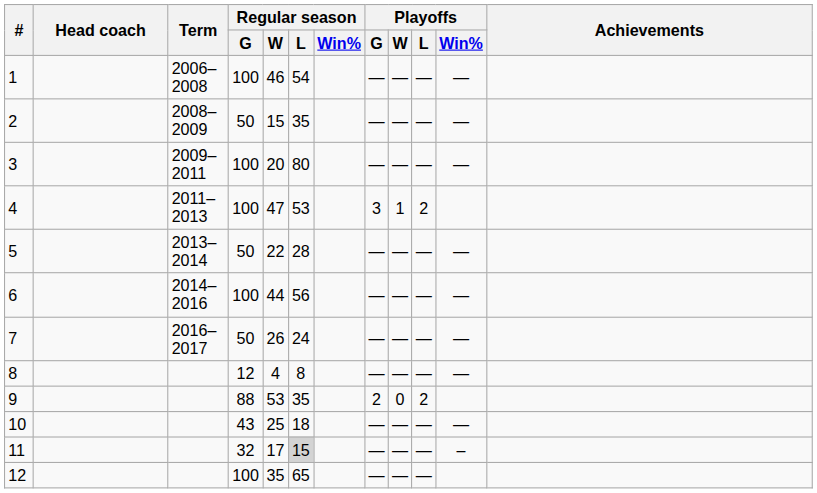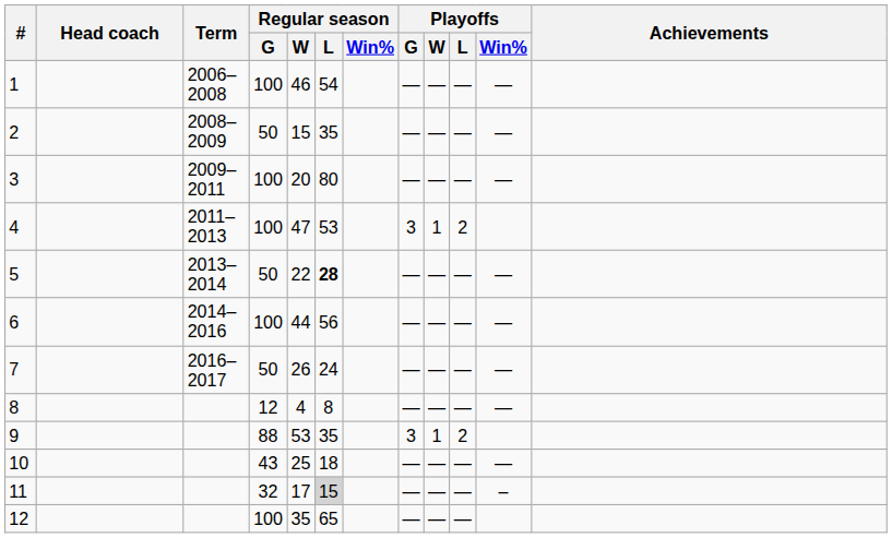 <table class="wikitable sortable" style="font-size:95%; text-align:center">
 <tr>
 <th scope="col" style="width:20px" rowspan="2">#</th>
 <th scope="col" style="width:120px" rowspan="2">Head coach</th>
 <th scope="col" style="width:50px" rowspan="2">Term</th>
 <th scope="col" style="width:80px" colspan="4">Regular season</th>
 <th scope="col" style="width:80px" colspan="4">Playoffs</th>
 <th scope="col" style="width:300px" rowspan="2">Achievements</th>
 </tr>
 <tr>
 <th>G</th>
 <th>W</th>
 <th>L</th>
 <th><a href='#'>Win%</a></th>
 <th>G</th>
 <th>W</th>
 <th>L</th>
 <th><a href='#'>Win%</a></th>
 </tr>
 <tr>
 <td align=left>1</td>
 <td align=left></td>
 <td align=left>2006–2008</td>
 <td>100</td>
 <td>46</td>
 <td>54</td>
 <td></td>
 <td>—</td>
 <td>—</td>
 <td>—</td>
 <td>—</td>
 <td align=left></td>
 </tr>
 <tr>
 <td align=left>2</td>
 <td align=left></td>
 <td align=left>2008–2009</td>
 <td>50</td>
 <td>15</td>
 <td>35</td>
 <td></td>
 <td>—</td>
 <td>—</td>
 <td>—</td>
 <td>—</td>
 <td align=left></td>
 </tr>
 <tr>
 <td align=left>3</td>
 <td align=left></td>
 <td align=left>2009–2011</td>
 <td>100</td>
 <td>20</td>
 <td>80</td>
 <td></td>
 <td>—</td>
 <td>—</td>
 <td>—</td>
 <td>—</td>
 <td align=left></td>
 </tr>
 <tr>
 <td align=left>4</td>
 <td align=left></td>
 <td align=left>2011–2013</td>
 <td>100</td>
 <td>47</td>
 <td>53</td>
 <td></td>
 <td>3</td>
 <td>1</td>
 <td>2</td>
 <td></td>
 <td align=left></td>
 </tr>
 <tr>
 <td align=left>5</td>
 <td align=left></td>
 <td align=left>2013–2014</td>
 <td>50</td>
 <td>22</td>
-<td>28</td>
+<td><strong>28</strong></td>
 <td></td>
 <td>—</td>
 <td>—</td>
 <td>—</td>
 <td>—</td>
 <td align=left></td>
 </tr>
 <tr>
 <td align=left>6</td>
 <td align=left></td>
 <td align=left>2014–2016</td>
 <td>100</td>
 <td>44</td>
 <td>56</td>
 <td></td>
 <td>—</td>
 <td>—</td>
 <td>—</td>
 <td>—</td>
 <td align=left></td>
 </tr>
 <tr>
 <td align=left>7</td>
 <td align=left></td>
 <td align=left>2016–2017</td>
 <td>50</td>
 <td>26</td>
 <td>24</td>
 <td></td>
 <td>—</td>
 <td>—</td>
 <td>—</td>
 <td>—</td>
 <td align=left></td>
 </tr>
 <tr>
 <td align=left>8</td>
 <td align=left></td>
 <td align=left></td>
 <td>12</td>
 <td>4</td>
 <td>8</td>
 <td></td>
 <td>—</td>
 <td>—</td>
 <td>—</td>
 <td>—</td>
 <td align=left></td>
 </tr>
 <tr>
 <td align=left>9</td>
 <td align=left></td>
 <td align=left></td>
 <td>88</td>
 <td>53</td>
 <td>35</td>
 <td></td>
-<td>2</td>
-<td>0</td>
+<td>3</td>
+<td>1</td>
 <td>2</td>
 <td></td>
 <td align=left></td>
 </tr>
 <tr>
 <td align=left>10</td>
 <td align=left></td>
 <td align=left></td>
 <td>43</td>
 <td>25</td>
 <td>18</td>
 <td></td>
 <td>—</td>
 <td>—</td>
 <td>—</td>
 <td>—</td>
 <td align=left></td>
 </tr>
 <tr>
 <td align=left>11</td>
 <td align=left></td>
 <td align=left></td>
 <td>32</td>
 <td>17</td>
 <td style="background: lightgrey;">15</td>
 <td></td>
 <td>—</td>
 <td>—</td>
 <td>—</td>
 <td>–</td>
 <td align=left></td>
 </tr>
 <tr>
 <td align=left>12</td>
 <td align=left></td>
 <td align=left></td>
 <td>100</td>
 <td>35</td>
 <td>65</td>
 <td></td>
 <td>—</td>
 <td>—</td>
 <td>—</td>
 <td></td>
 <td align=left></td>
 </tr>
 </table>
